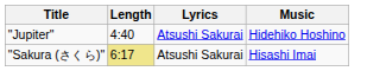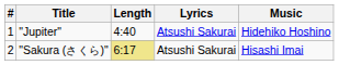 <table class="wikitable">
 <tr>
+<th>#</th>
 <th>Title</th>
 <th>Length</th>
 <th>Lyrics</th>
 <th>Music</th>
 </tr>
 <tr>
+<td>1</td>
 <td>"Jupiter"</td>
 <td>4:40</td>
 <td><a href='#'>Atsushi Sakurai</a></td>
 <td><a href='#'>Hidehiko Hoshino</a></td>
 </tr>
 <tr>
+<td>2</td>
 <td>"Sakura (さくら)"</td>
 <td style="background: khaki;">6:17</td>
 <td>Atsushi Sakurai</td>
 <td><a href='#'>Hisashi Imai</a></td>
 </tr>
 </table>
